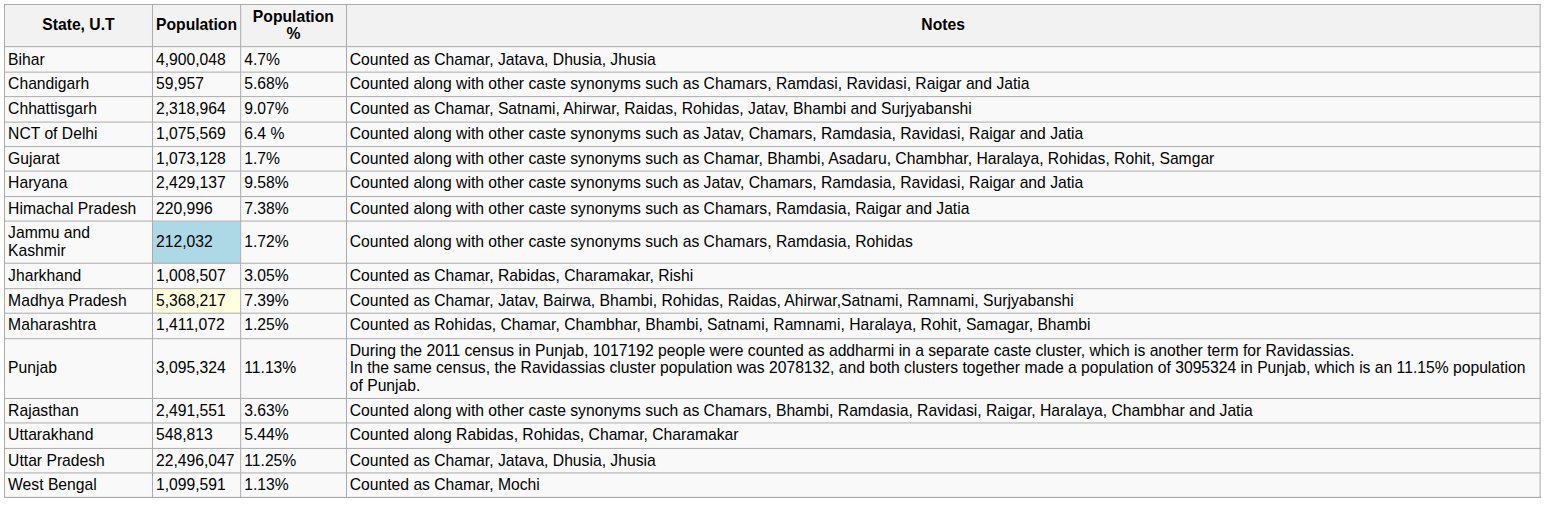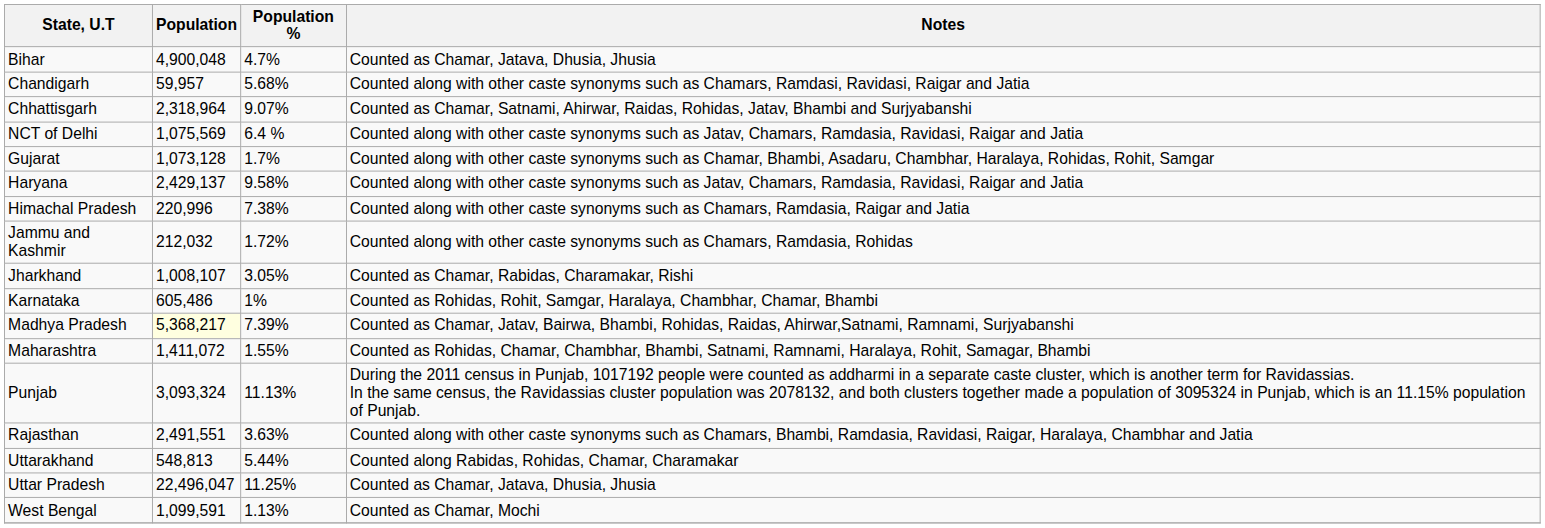 <table class="wikitable sortable">
 <tr>
 <th>State, U.T</th>
 <th>Population</th>
 <th>Population %</th>
 <th>Notes</th>
 </tr>
 <tr>
 <td>Bihar</td>
 <td>4,900,048</td>
 <td>4.7%</td>
 <td>Counted as Chamar, Jatava, Dhusia, Jhusia</td>
 </tr>
 <tr>
 <td>Chandigarh</td>
 <td>59,957</td>
 <td>5.68%</td>
 <td>Counted along with other caste synonyms such as Chamars, Ramdasi, Ravidasi, Raigar and Jatia</td>
 </tr>
 <tr>
 <td>Chhattisgarh</td>
 <td>2,318,964</td>
 <td>9.07%</td>
 <td>Counted as Chamar, Satnami, Ahirwar, Raidas, Rohidas, Jatav, Bhambi and Surjyabanshi</td>
 </tr>
 <tr>
 <td>NCT of Delhi</td>
 <td>1,075,569</td>
 <td>6.4 %</td>
 <td>Counted along with other caste synonyms such as Jatav, Chamars, Ramdasia, Ravidasi, Raigar and Jatia</td>
 </tr>
 <tr>
 <td>Gujarat</td>
 <td>1,073,128</td>
 <td>1.7%</td>
 <td>Counted along with other caste synonyms such as Chamar, Bhambi, Asadaru, Chambhar, Haralaya, Rohidas, Rohit, Samgar</td>
 </tr>
 <tr>
 <td>Haryana</td>
 <td>2,429,137</td>
 <td>9.58%</td>
 <td>Counted along with other caste synonyms such as Jatav, Chamars, Ramdasia, Ravidasi, Raigar and Jatia</td>
 </tr>
 <tr>
 <td>Himachal Pradesh</td>
 <td>220,996</td>
 <td>7.38%</td>
 <td>Counted along with other caste synonyms such as Chamars, Ramdasia, Raigar and Jatia</td>
 </tr>
 <tr>
 <td>Jammu and Kashmir</td>
-<td style="background: lightblue;">212,032</td>
+<td>212,032</td>
 <td>1.72%</td>
 <td>Counted along with other caste synonyms such as Chamars, Ramdasia, Rohidas</td>
 </tr>
 <tr>
 <td>Jharkhand</td>
-<td>1,008,507</td>
+<td>1,008,107</td>
 <td>3.05%</td>
 <td>Counted as Chamar, Rabidas, Charamakar, Rishi</td>
+</tr>
+<tr>
+<td>Karnataka</td>
+<td>605,486</td>
+<td>1%</td>
+<td>Counted as Rohidas, Rohit, Samgar, Haralaya, Chambhar, Chamar, Bhambi</td>
 </tr>
 <tr>
 <td>Madhya Pradesh</td>
 <td style="background: lightyellow;">5,368,217</td>
 <td>7.39%</td>
 <td>Counted as Chamar, Jatav, Bairwa, Bhambi, Rohidas, Raidas, Ahirwar,Satnami, Ramnami, Surjyabanshi</td>
 </tr>
 <tr>
 <td>Maharashtra</td>
 <td>1,411,072</td>
-<td>1.25%</td>
+<td>1.55%</td>
 <td>Counted as Rohidas, Chamar, Chambhar, Bhambi, Satnami, Ramnami, Haralaya, Rohit, Samagar, Bhambi</td>
 </tr>
 <tr>
 <td>Punjab</td>
-<td>3,095,324</td>
+<td>3,093,324</td>
 <td>11.13%</td>
 <td>During the 2011 census in Punjab, 1017192 people were counted as addharmi in a separate caste cluster, which is another term for Ravidassias.<br>In the same census, the Ravidassias cluster population was 2078132, and both clusters together made a population of 3095324 in Punjab, which is an 11.15% population of Punjab.</td>
 </tr>
 <tr>
 <td>Rajasthan</td>
 <td>2,491,551</td>
 <td>3.63%</td>
 <td>Counted along with other caste synonyms such as Chamars, Bhambi, Ramdasia, Ravidasi, Raigar, Haralaya, Chambhar and Jatia</td>
 </tr>
 <tr>
 <td>Uttarakhand</td>
 <td>548,813</td>
 <td>5.44%</td>
 <td>Counted along Rabidas, Rohidas, Chamar, Charamakar</td>
 </tr>
 <tr>
 <td>Uttar Pradesh</td>
 <td>22,496,047</td>
 <td>11.25%</td>
 <td>Counted as Chamar, Jatava, Dhusia, Jhusia</td>
 </tr>
 <tr>
 <td>West Bengal</td>
 <td>1,099,591</td>
 <td>1.13%</td>
 <td>Counted as Chamar, Mochi</td>
 </tr>
 <tr>
 </tr>
 </table>
